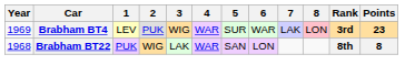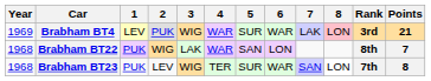 <table class="wikitable" style="text-align:center; font-size:90%">
 <tr>
 <th>Year</th>
 <th>Car</th>
 <th>1</th>
 <th>2</th>
 <th>3</th>
 <th>4</th>
 <th>5</th>
 <th>6</th>
 <th>7</th>
 <th>8</th>
 <th>Rank</th>
 <th>Points</th>
 </tr>
 <tr>
 <td><a href='#'>1969</a></td>
 <th><a href='#'>Brabham BT4</a></th>
 <td style="background:#ffffbf;">LEV<br></td>
 <td style="background:#dfdfdf;"><a href='#'>PUK</a><br></td>
 <td style="background:#ffdf9f;">WIG<br></td>
 <td style="background:#efcfff;"><a href='#'>WAR</a><br></td>
 <td style="background:#dfffdf;">SUR<br></td>
 <td style="background:#dfffdf;">WAR<br></td>
 <td style="background:#cfcfff;">LAK<br></td>
 <td style="background: pink;">LON</td>
 <th style="background:#ffdf9f;">3rd</th>
-<th style="background:#ffdf9f;">23</th>
+<th style="background:#ffdf9f;">21</th>
 </tr>
 <tr>
 <td><a href='#'>1968</a></td>
 <th><a href='#'>Brabham BT22</a></th>
 <td style="background:#efcfff;"><a href='#'>PUK</a><br></td>
 <td style="background:#ffdf9f;">WIG<br></td>
 <td style="background:#dfffdf;">LAK<br></td>
 <td style="background:#efcfff;"><a href='#'>WAR</a><br></td>
 <td style="background:#efcfff;">SAN<br></td>
 <td style="background:#efcfff;">LON<br></td>
 <td></td>
 <td></td>
 <th>8th</th>
+<th>7</th>
+</tr>
+<tr>
+<td><a href='#'>1968</a></td>
+<th><a href='#'>Brabham BT23</a></th>
+<td><a href='#'>PUK</a></td>
+<td>LEV</td>
+<td style="background:#ffdf9f;">WIG<br></td>
+<td style="background:#dfffdf;">TER<br></td>
+<td style="background:#dfffdf;">SUR<br></td>
+<td style="background:#dfffdf;">WAR<br></td>
+<td style="background:#cfcfff;"><a href='#'>SAN</a><br></td>
+<td style="background:#ffffff;">LON<br></td>
+<th>7th</th>
 <th>8</th>
 </tr>
 </table>
